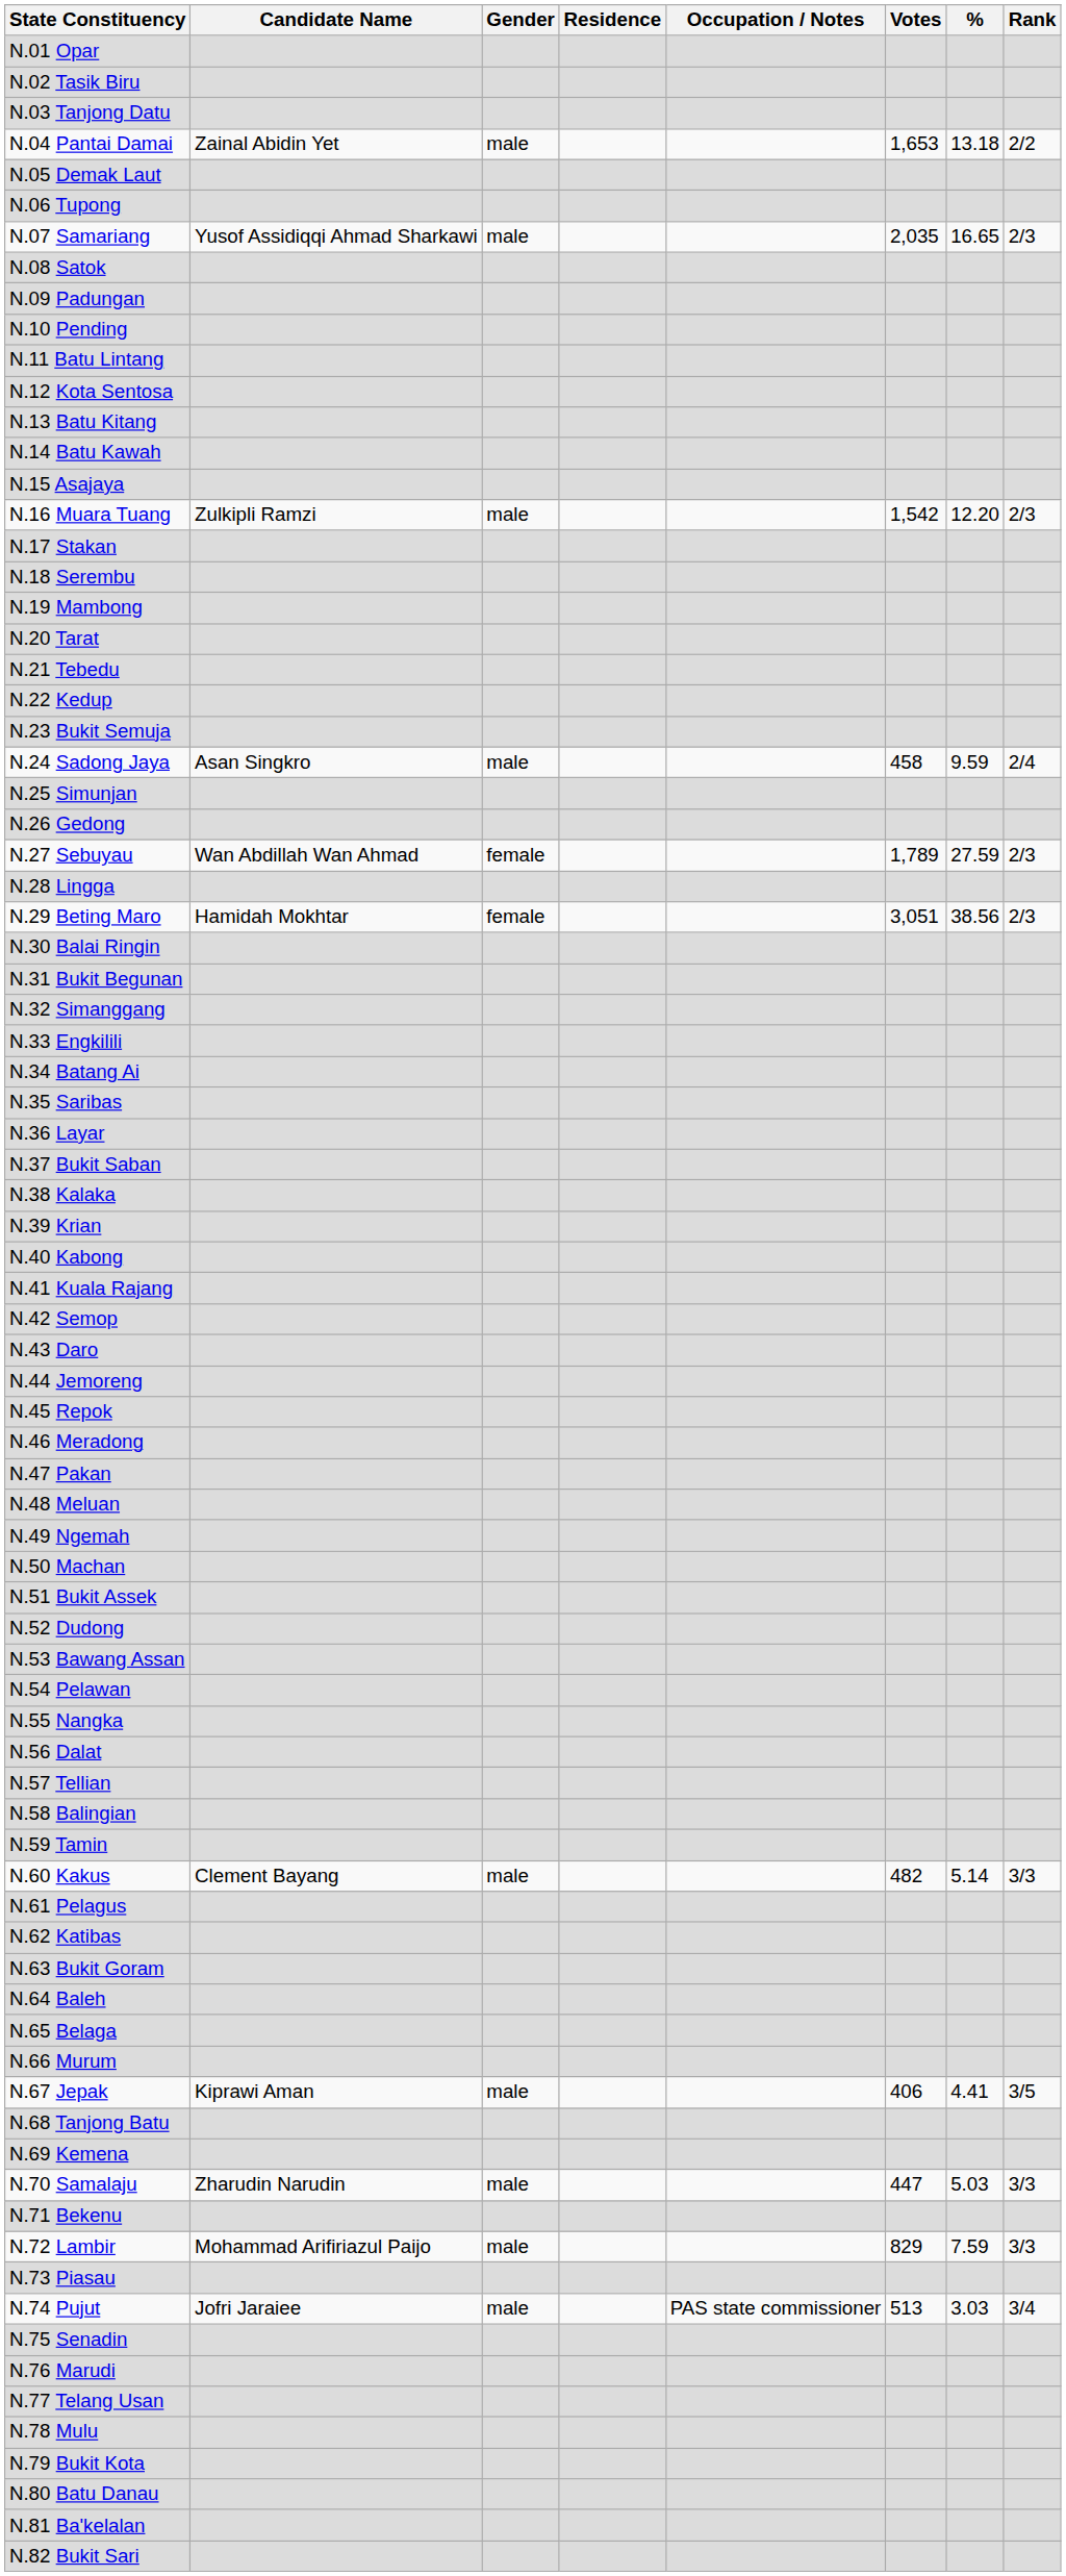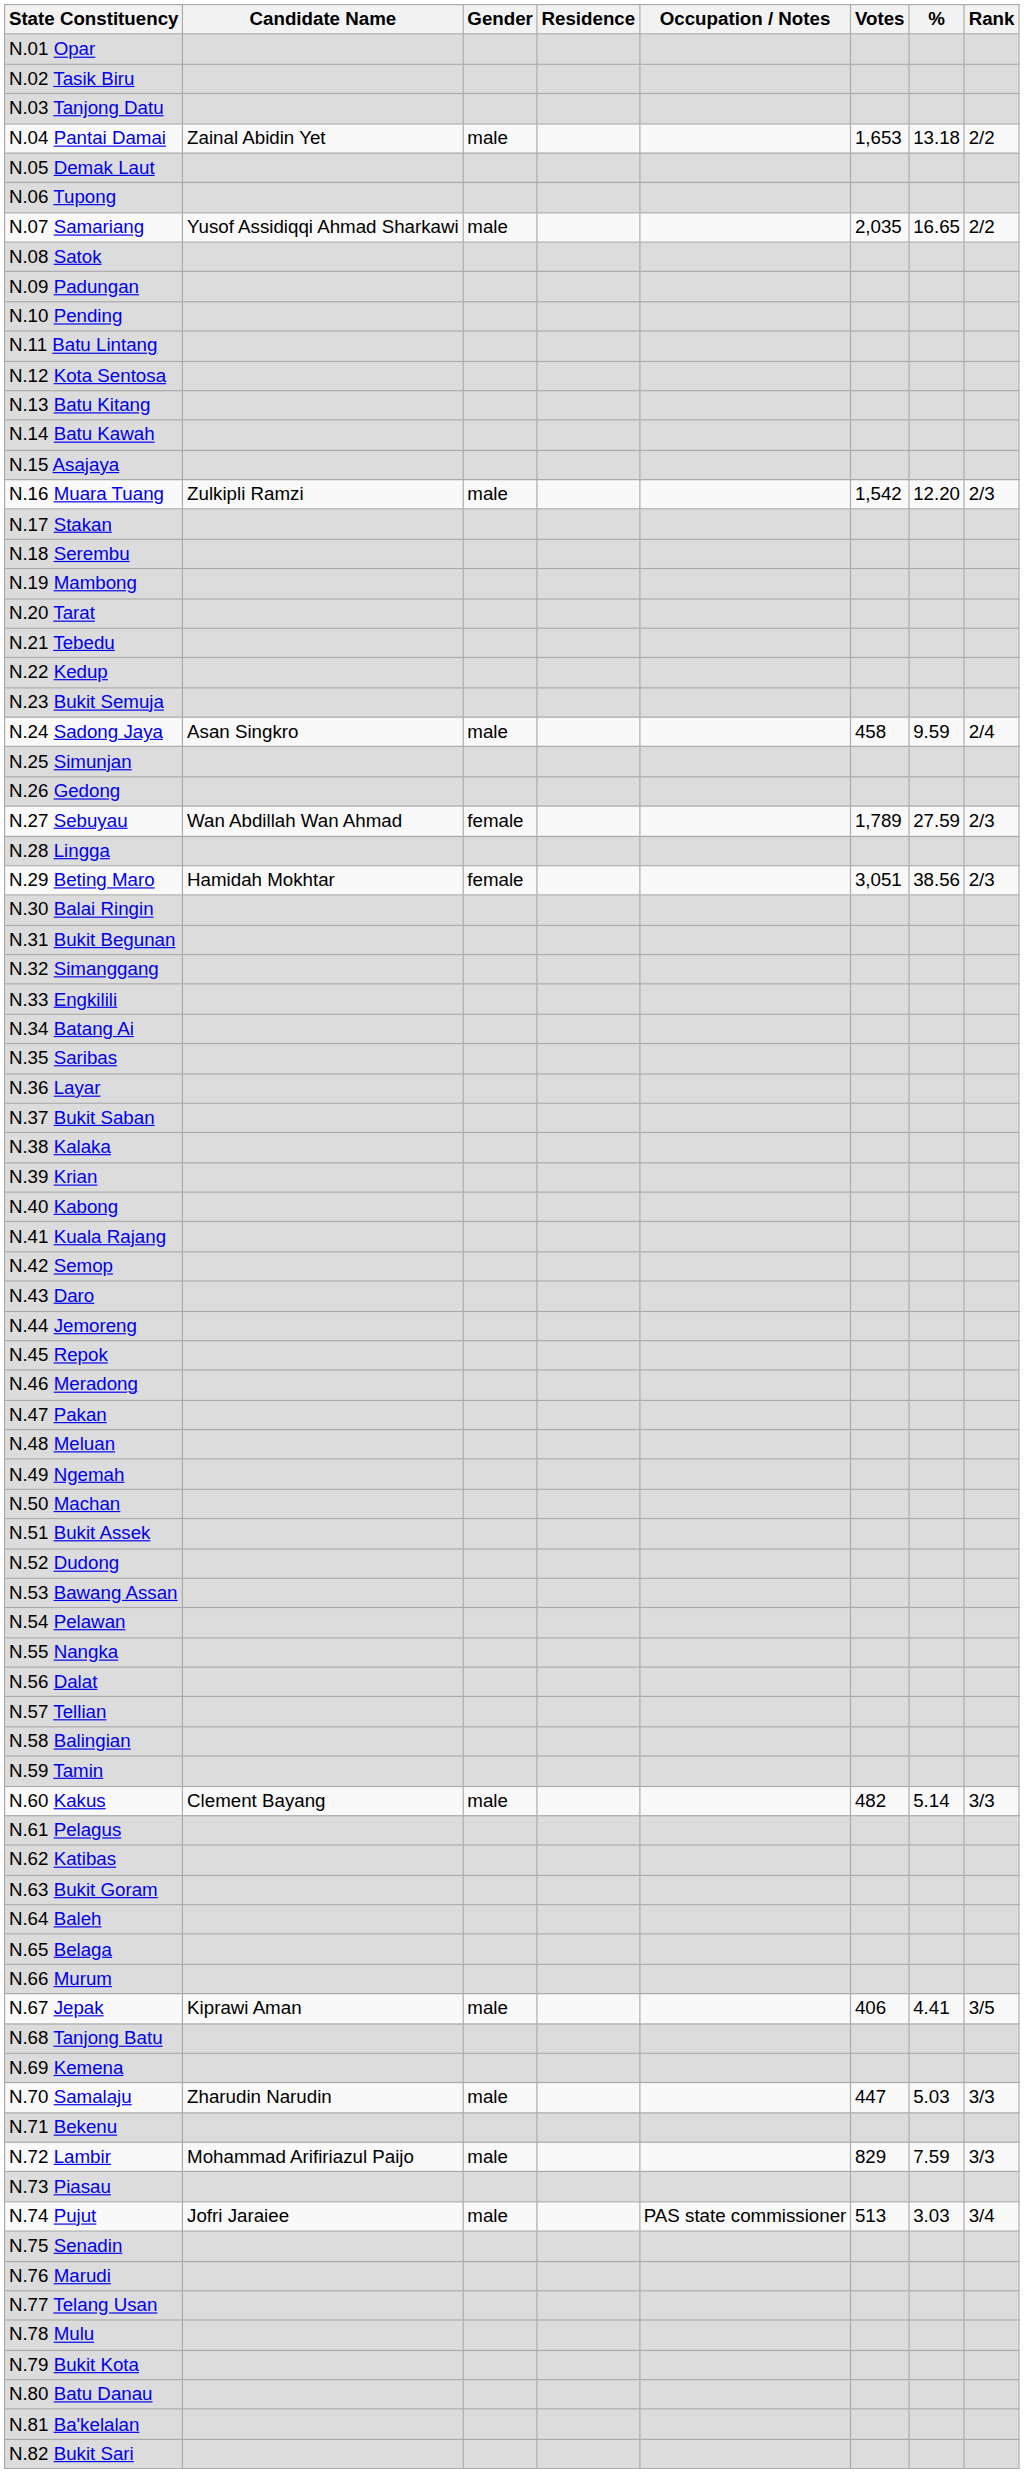 <table class="wikitable sortable">
 <tr>
 <th>State Constituency</th>
 <th>Candidate Name</th>
 <th>Gender</th>
 <th>Residence</th>
 <th>Occupation / Notes</th>
 <th>Votes</th>
 <th>%</th>
 <th>Rank</th>
 </tr>
 <tr style="background: gainsboro;">
 <td>N.01 <a href='#'>Opar</a></td>
 <td></td>
 <td></td>
 <td></td>
 <td></td>
 <td></td>
 <td></td>
 <td></td>
 </tr>
 <tr style="background: gainsboro;">
 <td>N.02 <a href='#'>Tasik Biru</a></td>
 <td></td>
 <td></td>
 <td></td>
 <td></td>
 <td></td>
 <td></td>
 <td></td>
 </tr>
 <tr style="background: gainsboro;">
 <td>N.03 <a href='#'>Tanjong Datu</a></td>
 <td></td>
 <td></td>
 <td></td>
 <td></td>
 <td></td>
 <td></td>
 <td></td>
 </tr>
 <tr>
 <td>N.04 <a href='#'>Pantai Damai</a></td>
 <td>Zainal Abidin Yet</td>
 <td>male</td>
 <td></td>
 <td></td>
 <td>1,653</td>
 <td>13.18</td>
 <td>2/2</td>
 </tr>
 <tr style="background: gainsboro;">
 <td>N.05 <a href='#'>Demak Laut</a></td>
 <td></td>
 <td></td>
 <td></td>
 <td></td>
 <td></td>
 <td></td>
 <td></td>
 </tr>
 <tr style="background: gainsboro;">
 <td>N.06 <a href='#'>Tupong</a></td>
 <td></td>
 <td></td>
 <td></td>
 <td></td>
 <td></td>
 <td></td>
 <td></td>
 </tr>
 <tr>
 <td>N.07 <a href='#'>Samariang</a></td>
 <td>Yusof Assidiqqi Ahmad Sharkawi</td>
 <td>male</td>
 <td></td>
 <td></td>
 <td>2,035</td>
 <td>16.65</td>
-<td>2/3</td>
+<td>2/2</td>
 </tr>
 <tr style="background: gainsboro;">
 <td>N.08 <a href='#'>Satok</a></td>
 <td></td>
 <td></td>
 <td></td>
 <td></td>
 <td></td>
 <td></td>
 <td></td>
 </tr>
 <tr style="background: gainsboro;">
 <td>N.09 <a href='#'>Padungan</a></td>
 <td></td>
 <td></td>
 <td></td>
 <td></td>
 <td></td>
 <td></td>
 <td></td>
 </tr>
 <tr style="background: gainsboro;">
 <td>N.10 <a href='#'>Pending</a></td>
 <td></td>
 <td></td>
 <td></td>
 <td></td>
 <td></td>
 <td></td>
 <td></td>
 </tr>
 <tr style="background: gainsboro;">
 <td>N.11 <a href='#'>Batu Lintang</a></td>
 <td></td>
 <td></td>
 <td></td>
 <td></td>
 <td></td>
 <td></td>
 <td></td>
 </tr>
 <tr style="background: gainsboro;">
 <td>N.12 <a href='#'>Kota Sentosa</a></td>
 <td></td>
 <td></td>
 <td></td>
 <td></td>
 <td></td>
 <td></td>
 <td></td>
 </tr>
 <tr style="background: gainsboro;">
 <td>N.13 <a href='#'>Batu Kitang</a></td>
 <td></td>
 <td></td>
 <td></td>
 <td></td>
 <td></td>
 <td></td>
 <td></td>
 </tr>
 <tr style="background: gainsboro;">
 <td>N.14 <a href='#'>Batu Kawah</a></td>
 <td></td>
 <td></td>
 <td></td>
 <td></td>
 <td></td>
 <td></td>
 <td></td>
 </tr>
 <tr style="background: gainsboro;">
 <td>N.15 <a href='#'>Asajaya</a></td>
 <td></td>
 <td></td>
 <td></td>
 <td></td>
 <td></td>
 <td></td>
 <td></td>
 </tr>
 <tr>
 <td>N.16 <a href='#'>Muara Tuang</a></td>
 <td>Zulkipli Ramzi</td>
 <td>male</td>
 <td></td>
 <td></td>
 <td>1,542</td>
 <td>12.20</td>
 <td>2/3</td>
 </tr>
 <tr style="background: gainsboro;">
 <td>N.17 <a href='#'>Stakan</a></td>
 <td></td>
 <td></td>
 <td></td>
 <td></td>
 <td></td>
 <td></td>
 <td></td>
 </tr>
 <tr style="background: gainsboro;">
 <td>N.18 <a href='#'>Serembu</a></td>
 <td></td>
 <td></td>
 <td></td>
 <td></td>
 <td></td>
 <td></td>
 <td></td>
 </tr>
 <tr style="background: gainsboro;">
 <td>N.19 <a href='#'>Mambong</a></td>
 <td></td>
 <td></td>
 <td></td>
 <td></td>
 <td></td>
 <td></td>
 <td></td>
 </tr>
 <tr style="background: gainsboro;">
 <td>N.20 <a href='#'>Tarat</a></td>
 <td></td>
 <td></td>
 <td></td>
 <td></td>
 <td></td>
 <td></td>
 <td></td>
 </tr>
 <tr style="background: gainsboro;">
 <td>N.21 <a href='#'>Tebedu</a></td>
 <td></td>
 <td></td>
 <td></td>
 <td></td>
 <td></td>
 <td></td>
 <td></td>
 </tr>
 <tr style="background: gainsboro;">
 <td>N.22 <a href='#'>Kedup</a></td>
 <td></td>
 <td></td>
 <td></td>
 <td></td>
 <td></td>
 <td></td>
 <td></td>
 </tr>
 <tr style="background: gainsboro;">
 <td>N.23 <a href='#'>Bukit Semuja</a></td>
 <td></td>
 <td></td>
 <td></td>
 <td></td>
 <td></td>
 <td></td>
 <td></td>
 </tr>
 <tr>
 <td>N.24 <a href='#'>Sadong Jaya</a></td>
 <td>Asan Singkro</td>
 <td>male</td>
 <td></td>
 <td></td>
 <td>458</td>
 <td>9.59</td>
 <td>2/4</td>
 </tr>
 <tr style="background: gainsboro;">
 <td>N.25 <a href='#'>Simunjan</a></td>
 <td></td>
 <td></td>
 <td></td>
 <td></td>
 <td></td>
 <td></td>
 <td></td>
 </tr>
 <tr style="background: gainsboro;">
 <td>N.26 <a href='#'>Gedong</a></td>
 <td></td>
 <td></td>
 <td></td>
 <td></td>
 <td></td>
 <td></td>
 <td></td>
 </tr>
 <tr>
 <td>N.27 <a href='#'>Sebuyau</a></td>
 <td>Wan Abdillah Wan Ahmad</td>
 <td>female</td>
 <td></td>
 <td></td>
 <td>1,789</td>
 <td>27.59</td>
 <td>2/3</td>
 </tr>
 <tr style="background: gainsboro;">
 <td>N.28 <a href='#'>Lingga</a></td>
 <td></td>
 <td></td>
 <td></td>
 <td></td>
 <td></td>
 <td></td>
 <td></td>
 </tr>
 <tr>
 <td>N.29 <a href='#'>Beting Maro</a></td>
 <td>Hamidah Mokhtar</td>
 <td>female</td>
 <td></td>
 <td></td>
 <td>3,051</td>
 <td>38.56</td>
 <td>2/3</td>
 </tr>
 <tr style="background: gainsboro;">
 <td>N.30 <a href='#'>Balai Ringin</a></td>
 <td></td>
 <td></td>
 <td></td>
 <td></td>
 <td></td>
 <td></td>
 <td></td>
 </tr>
 <tr style="background: gainsboro;">
 <td>N.31 <a href='#'>Bukit Begunan</a></td>
 <td></td>
 <td></td>
 <td></td>
 <td></td>
 <td></td>
 <td></td>
 <td></td>
 </tr>
 <tr style="background: gainsboro;">
 <td>N.32 <a href='#'>Simanggang</a></td>
 <td></td>
 <td></td>
 <td></td>
 <td></td>
 <td></td>
 <td></td>
 <td></td>
 </tr>
 <tr style="background: gainsboro;">
 <td>N.33 <a href='#'>Engkilili</a></td>
 <td></td>
 <td></td>
 <td></td>
 <td></td>
 <td></td>
 <td></td>
 <td></td>
 </tr>
 <tr style="background: gainsboro;">
 <td>N.34 <a href='#'>Batang Ai</a></td>
 <td></td>
 <td></td>
 <td></td>
 <td></td>
 <td></td>
 <td></td>
 <td></td>
 </tr>
 <tr style="background: gainsboro;">
 <td>N.35 <a href='#'>Saribas</a></td>
 <td></td>
 <td></td>
 <td></td>
 <td></td>
 <td></td>
 <td></td>
 <td></td>
 </tr>
 <tr style="background: gainsboro;">
 <td>N.36 <a href='#'>Layar</a></td>
 <td></td>
 <td></td>
 <td></td>
 <td></td>
 <td></td>
 <td></td>
 <td></td>
 </tr>
 <tr style="background: gainsboro;">
 <td>N.37 <a href='#'>Bukit Saban</a></td>
 <td></td>
 <td></td>
 <td></td>
 <td></td>
 <td></td>
 <td></td>
 <td></td>
 </tr>
 <tr style="background: gainsboro;">
 <td>N.38 <a href='#'>Kalaka</a></td>
 <td></td>
 <td></td>
 <td></td>
 <td></td>
 <td></td>
 <td></td>
 <td></td>
 </tr>
 <tr style="background: gainsboro;">
 <td>N.39 <a href='#'>Krian</a></td>
 <td></td>
 <td></td>
 <td></td>
 <td></td>
 <td></td>
 <td></td>
 <td></td>
 </tr>
 <tr style="background: gainsboro;">
 <td>N.40 <a href='#'>Kabong</a></td>
 <td></td>
 <td></td>
 <td></td>
 <td></td>
 <td></td>
 <td></td>
 <td></td>
 </tr>
 <tr style="background: gainsboro;">
 <td>N.41 <a href='#'>Kuala Rajang</a></td>
 <td></td>
 <td></td>
 <td></td>
 <td></td>
 <td></td>
 <td></td>
 <td></td>
 </tr>
 <tr style="background: gainsboro;">
 <td>N.42 <a href='#'>Semop</a></td>
 <td></td>
 <td></td>
 <td></td>
 <td></td>
 <td></td>
 <td></td>
 <td></td>
 </tr>
 <tr style="background: gainsboro;">
 <td>N.43 <a href='#'>Daro</a></td>
 <td></td>
 <td></td>
 <td></td>
 <td></td>
 <td></td>
 <td></td>
 <td></td>
 </tr>
 <tr style="background: gainsboro;">
 <td>N.44 <a href='#'>Jemoreng</a></td>
 <td></td>
 <td></td>
 <td></td>
 <td></td>
 <td></td>
 <td></td>
 <td></td>
 </tr>
 <tr style="background: gainsboro;">
 <td>N.45 <a href='#'>Repok</a></td>
 <td></td>
 <td></td>
 <td></td>
 <td></td>
 <td></td>
 <td></td>
 <td></td>
 </tr>
 <tr style="background: gainsboro;">
 <td>N.46 <a href='#'>Meradong</a></td>
 <td></td>
 <td></td>
 <td></td>
 <td></td>
 <td></td>
 <td></td>
 <td></td>
 </tr>
 <tr style="background: gainsboro;">
 <td>N.47 <a href='#'>Pakan</a></td>
 <td></td>
 <td></td>
 <td></td>
 <td></td>
 <td></td>
 <td></td>
 <td></td>
 </tr>
 <tr style="background: gainsboro;">
 <td>N.48 <a href='#'>Meluan</a></td>
 <td></td>
 <td></td>
 <td></td>
 <td></td>
 <td></td>
 <td></td>
 <td></td>
 </tr>
 <tr style="background: gainsboro;">
 <td>N.49 <a href='#'>Ngemah</a></td>
 <td></td>
 <td></td>
 <td></td>
 <td></td>
 <td></td>
 <td></td>
 <td></td>
 </tr>
 <tr style="background: gainsboro;">
 <td>N.50 <a href='#'>Machan</a></td>
 <td></td>
 <td></td>
 <td></td>
 <td></td>
 <td></td>
 <td></td>
 <td></td>
 </tr>
 <tr style="background: gainsboro;">
 <td>N.51 <a href='#'>Bukit Assek</a></td>
 <td></td>
 <td></td>
 <td></td>
 <td></td>
 <td></td>
 <td></td>
 <td></td>
 </tr>
 <tr style="background: gainsboro;">
 <td>N.52 <a href='#'>Dudong</a></td>
 <td></td>
 <td></td>
 <td></td>
 <td></td>
 <td></td>
 <td></td>
 <td></td>
 </tr>
 <tr style="background: gainsboro;">
 <td>N.53 <a href='#'>Bawang Assan</a></td>
 <td></td>
 <td></td>
 <td></td>
 <td></td>
 <td></td>
 <td></td>
 <td></td>
 </tr>
 <tr style="background: gainsboro;">
 <td>N.54 <a href='#'>Pelawan</a></td>
 <td></td>
 <td></td>
 <td></td>
 <td></td>
 <td></td>
 <td></td>
 <td></td>
 </tr>
 <tr style="background: gainsboro;">
 <td>N.55 <a href='#'>Nangka</a></td>
 <td></td>
 <td></td>
 <td></td>
 <td></td>
 <td></td>
 <td></td>
 <td></td>
 </tr>
 <tr style="background: gainsboro;">
 <td>N.56 <a href='#'>Dalat</a></td>
 <td></td>
 <td></td>
 <td></td>
 <td></td>
 <td></td>
 <td></td>
 <td></td>
 </tr>
 <tr style="background: gainsboro;">
 <td>N.57 <a href='#'>Tellian</a></td>
 <td></td>
 <td></td>
 <td></td>
 <td></td>
 <td></td>
 <td></td>
 <td></td>
 </tr>
 <tr style="background: gainsboro;">
 <td>N.58 <a href='#'>Balingian</a></td>
 <td></td>
 <td></td>
 <td></td>
 <td></td>
 <td></td>
 <td></td>
 <td></td>
 </tr>
 <tr style="background: gainsboro;">
 <td>N.59 <a href='#'>Tamin</a></td>
 <td></td>
 <td></td>
 <td></td>
 <td></td>
 <td></td>
 <td></td>
 <td></td>
 </tr>
 <tr>
 <td>N.60 <a href='#'>Kakus</a></td>
 <td>Clement Bayang</td>
 <td>male</td>
 <td></td>
 <td></td>
 <td>482</td>
 <td>5.14</td>
 <td>3/3</td>
 </tr>
 <tr style="background: gainsboro;">
 <td>N.61 <a href='#'>Pelagus</a></td>
 <td></td>
 <td></td>
 <td></td>
 <td></td>
 <td></td>
 <td></td>
 <td></td>
 </tr>
 <tr style="background: gainsboro;">
 <td>N.62 <a href='#'>Katibas</a></td>
 <td></td>
 <td></td>
 <td></td>
 <td></td>
 <td></td>
 <td></td>
 <td></td>
 </tr>
 <tr style="background: gainsboro;">
 <td>N.63 <a href='#'>Bukit Goram</a></td>
 <td></td>
 <td></td>
 <td></td>
 <td></td>
 <td></td>
 <td></td>
 <td></td>
 </tr>
 <tr style="background: gainsboro;">
 <td>N.64 <a href='#'>Baleh</a></td>
 <td></td>
 <td></td>
 <td></td>
 <td></td>
 <td></td>
 <td></td>
 <td></td>
 </tr>
 <tr style="background: gainsboro;">
 <td>N.65 <a href='#'>Belaga</a></td>
 <td></td>
 <td></td>
 <td></td>
 <td></td>
 <td></td>
 <td></td>
 <td></td>
 </tr>
 <tr style="background: gainsboro;">
 <td>N.66 <a href='#'>Murum</a></td>
 <td></td>
 <td></td>
 <td></td>
 <td></td>
 <td></td>
 <td></td>
 <td></td>
 </tr>
 <tr>
 <td>N.67 <a href='#'>Jepak</a></td>
 <td>Kiprawi Aman</td>
 <td>male</td>
 <td></td>
 <td></td>
 <td>406</td>
 <td>4.41</td>
 <td>3/5</td>
 </tr>
 <tr style="background: gainsboro;">
 <td>N.68 <a href='#'>Tanjong Batu</a></td>
 <td></td>
 <td></td>
 <td></td>
 <td></td>
 <td></td>
 <td></td>
 <td></td>
 </tr>
 <tr style="background: gainsboro;">
 <td>N.69 <a href='#'>Kemena</a></td>
 <td></td>
 <td></td>
 <td></td>
 <td></td>
 <td></td>
 <td></td>
 <td></td>
 </tr>
 <tr>
 <td>N.70 <a href='#'>Samalaju</a></td>
 <td>Zharudin Narudin</td>
 <td>male</td>
 <td></td>
 <td></td>
 <td>447</td>
 <td>5.03</td>
 <td>3/3</td>
 </tr>
 <tr style="background: gainsboro;">
 <td>N.71 <a href='#'>Bekenu</a></td>
 <td></td>
 <td></td>
 <td></td>
 <td></td>
 <td></td>
 <td></td>
 <td></td>
 </tr>
 <tr>
 <td>N.72 <a href='#'>Lambir</a></td>
 <td>Mohammad Arifiriazul Paijo</td>
 <td>male</td>
 <td></td>
 <td></td>
 <td>829</td>
 <td>7.59</td>
 <td>3/3</td>
 </tr>
 <tr style="background: gainsboro;">
 <td>N.73 <a href='#'>Piasau</a></td>
 <td></td>
 <td></td>
 <td></td>
 <td></td>
 <td></td>
 <td></td>
 <td></td>
 </tr>
 <tr>
 <td>N.74 <a href='#'>Pujut</a></td>
 <td>Jofri Jaraiee</td>
 <td>male</td>
 <td></td>
 <td>PAS state commissioner</td>
 <td>513</td>
 <td>3.03</td>
 <td>3/4</td>
 </tr>
 <tr style="background: gainsboro;">
 <td>N.75 <a href='#'>Senadin</a></td>
 <td></td>
 <td></td>
 <td></td>
 <td></td>
 <td></td>
 <td></td>
 <td></td>
 </tr>
 <tr style="background: gainsboro;">
 <td>N.76 <a href='#'>Marudi</a></td>
 <td></td>
 <td></td>
 <td></td>
 <td></td>
 <td></td>
 <td></td>
 <td></td>
 </tr>
 <tr style="background: gainsboro;">
 <td>N.77 <a href='#'>Telang Usan</a></td>
 <td></td>
 <td></td>
 <td></td>
 <td></td>
 <td></td>
 <td></td>
 <td></td>
 </tr>
 <tr style="background: gainsboro;">
 <td>N.78 <a href='#'>Mulu</a></td>
 <td></td>
 <td></td>
 <td></td>
 <td></td>
 <td></td>
 <td></td>
 <td></td>
 </tr>
 <tr style="background: gainsboro;">
 <td>N.79 <a href='#'>Bukit Kota</a></td>
 <td></td>
 <td></td>
 <td></td>
 <td></td>
 <td></td>
 <td></td>
 <td></td>
 </tr>
 <tr style="background: gainsboro;">
 <td>N.80 <a href='#'>Batu Danau</a></td>
 <td></td>
 <td></td>
 <td></td>
 <td></td>
 <td></td>
 <td></td>
 <td></td>
 </tr>
 <tr style="background: gainsboro;">
 <td>N.81 <a href='#'>Ba'kelalan</a></td>
 <td></td>
 <td></td>
 <td></td>
 <td></td>
 <td></td>
 <td></td>
 <td></td>
 </tr>
 <tr style="background: gainsboro;">
 <td>N.82 <a href='#'>Bukit Sari</a></td>
 <td></td>
 <td></td>
 <td></td>
 <td></td>
 <td></td>
 <td></td>
 <td></td>
 </tr>
 </table>
